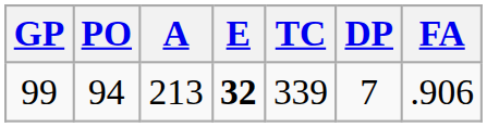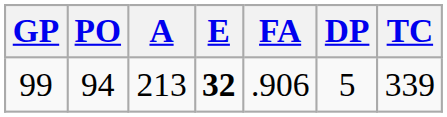 <table class="wikitable">
 <tr>
 <th><a href='#'>GP</a></th>
 <th><a href='#'>PO</a></th>
 <th><a href='#'>A</a></th>
 <th><a href='#'>E</a></th>
+<th><a href='#'>FA</a></th>
+<th><a href='#'>DP</a></th>
 <th><a href='#'>TC</a></th>
-<th><a href='#'>DP</a></th>
-<th><a href='#'>FA</a></th>
 </tr>
 <tr align=center>
 <td>99</td>
 <td>94</td>
 <td>213</td>
 <td><strong>32</strong></td>
+<td>.906</td>
+<td>5</td>
 <td>339</td>
-<td>7</td>
-<td>.906</td>
 </tr>
 </table>
